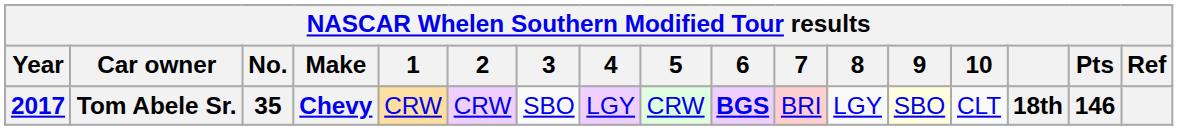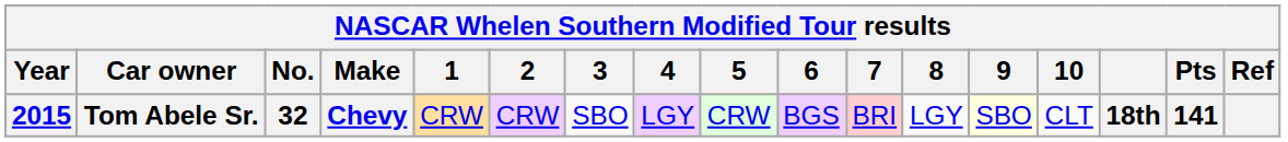 <table class="wikitable" style="text-align:center; font-size:75%">
 <tr>
 <th colspan=17><a href='#'>NASCAR Whelen Southern Modified Tour</a> results</th>
 </tr>
 <tr>
 <th>Year</th>
 <th>Car owner</th>
 <th>No.</th>
 <th>Make</th>
 <th>1</th>
 <th>2</th>
 <th>3</th>
 <th>4</th>
 <th>5</th>
 <th>6</th>
 <th>7</th>
 <th>8</th>
 <th>9</th>
 <th>10</th>
 <th></th>
 <th>Pts</th>
 <th>Ref</th>
 </tr>
 <tr>
-<th><a href='#'>2017</a></th>
+<th><a href='#'>2015</a></th>
 <th>Tom Abele Sr.</th>
-<th>35</th>
+<th>32</th>
 <th><a href='#'>Chevy</a></th>
 <td style="background:#FFDF9F;"><a href='#'>CRW</a><br></td>
 <td style="background:#EFCFFF;"><a href='#'>CRW</a><br></td>
 <td><a href='#'>SBO</a></td>
 <td style="background:#EFCFFF;"><a href='#'>LGY</a><br></td>
 <td style="background:#DFFFDF;"><a href='#'>CRW</a><br></td>
-<td style="background:#EFCFFF;"><strong><a href='#'>BGS</a><br></strong></td>
+<td style="background:#EFCFFF;"><a href='#'>BGS</a><br></td>
 <td style="background:#FFCFCF;"><a href='#'>BRI</a><br></td>
 <td><a href='#'>LGY</a></td>
 <td style="background: lightyellow;"><a href='#'>SBO</a></td>
 <td><a href='#'>CLT</a></td>
 <th>18th</th>
-<th>146</th>
+<th>141</th>
 <th></th>
 </tr>
 </table>
